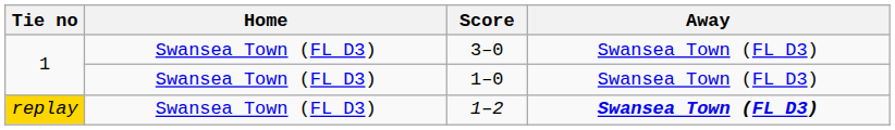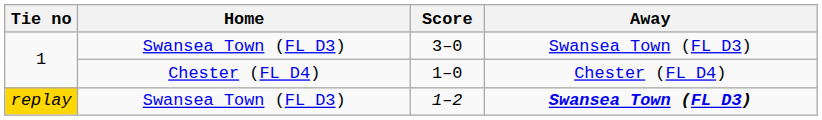 <table class="wikitable" style="text-align:center">
 <tr>
 <th width=50>Tie no</th>
 <th width=250>Home</th>
 <th width=50>Score</th>
 <th width=250>Away</th>
 </tr>
 <tr>
 <td rowspan=2>1</td>
 <td><a href='#'>Swansea Town</a> (<a href='#'>FL D3</a>)</td>
 <td>3–0</td>
 <td><a href='#'>Swansea Town</a> (<a href='#'>FL D3</a>)</td>
 </tr>
 <tr>
-<td><a href='#'>Swansea Town</a> (<a href='#'>FL D3</a>)</td>
+<td><a href='#'>Chester</a> (<a href='#'>FL D4</a>)</td>
 <td>1–0</td>
-<td><a href='#'>Swansea Town</a> (<a href='#'>FL D3</a>)</td>
+<td><a href='#'>Chester</a> (<a href='#'>FL D4</a>)</td>
 </tr>
 <tr>
 <td style="background: gold;"><em>replay</em></td>
 <td><a href='#'>Swansea Town</a> (<a href='#'>FL D3</a>)</td>
 <td><em>1–2</em></td>
 <td><strong><em><a href='#'>Swansea Town</a><strong> (<a href='#'>FL D3</a>)<em></td>
 </tr>
 </table>
